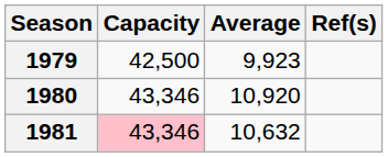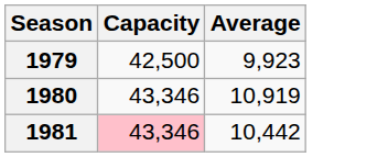 <table class="wikitable">
 <tr>
 <th scope=col>Season</th>
 <th scope=col>Capacity</th>
 <th scope=col>Average</th>
-<th scope=col>Ref(s)</th>
 </tr>
 <tr>
 <th scope=row>1979</th>
 <td align=right>42,500</td>
 <td align=right>9,923</td>
-<td align=center></td>
 </tr>
 <tr>
 <th scope=row>1980</th>
 <td align=right>43,346</td>
-<td align=right>10,920</td>
-<td align=center></td>
+<td align=right>10,919</td>
 </tr>
 <tr>
 <th scope=row>1981</th>
 <td align=right style="background: pink;">43,346</td>
-<td align=right>10,632</td>
-<td align=center></td>
+<td align=right>10,442</td>
 </tr>
 </table>
